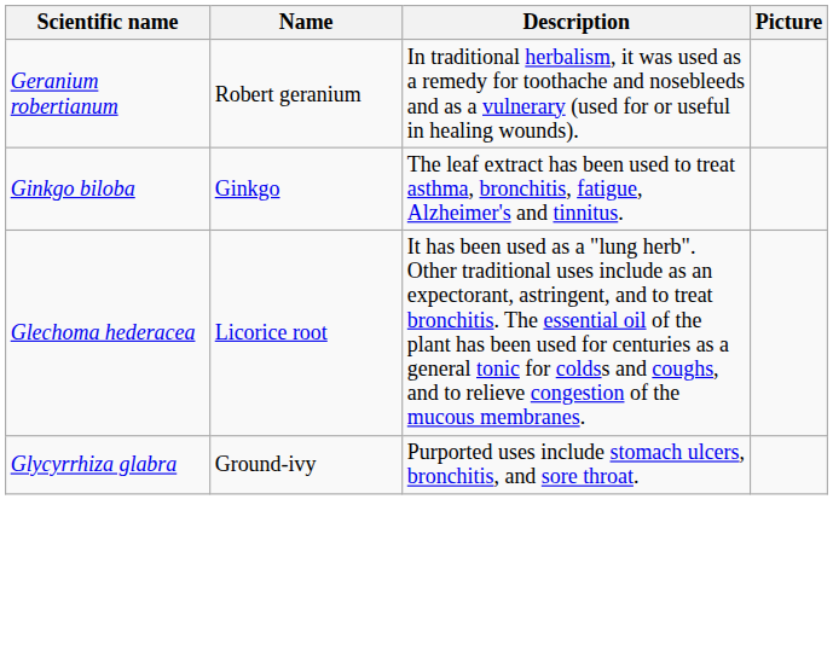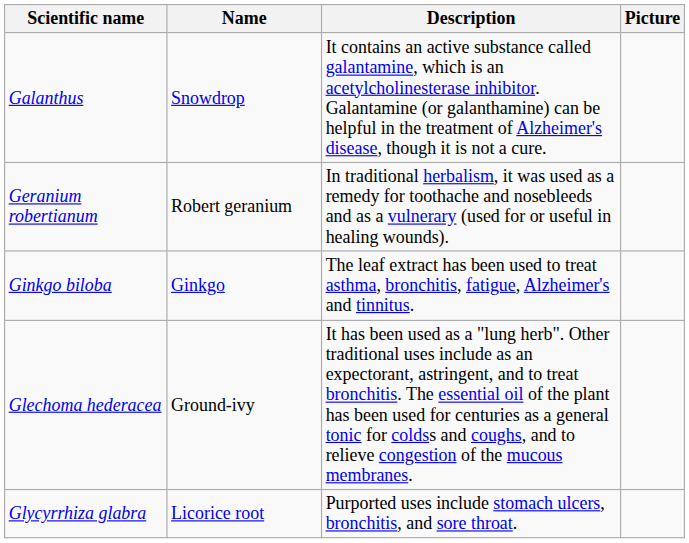 <table class="wikitable sortable">
 <tr>
 <th width=200px>Scientific name</th>
 <th width=200px>Name</th>
 <th width=400px>Description</th>
 <th>Picture</th>
+</tr>
+<tr>
+<td><em><a href='#'>Galanthus</a></em></td>
+<td><a href='#'>Snowdrop</a></td>
+<td>It contains an active substance called <a href='#'>galantamine</a>, which is an <a href='#'>acetylcholinesterase inhibitor</a>. Galantamine (or galanthamine) can be helpful in the treatment of <a href='#'>Alzheimer's disease</a>, though it is not a cure.</td>
+<td></td>
 </tr>
 <tr>
 <td><em><a href='#'>Geranium robertianum</a></em></td>
 <td>Robert geranium</td>
 <td>In traditional <a href='#'>herbalism</a>, it was used as a remedy for toothache and nosebleeds and as a <a href='#'>vulnerary</a> (used for or useful in healing wounds).</td>
 <td></td>
 </tr>
 <tr>
 <td><em><a href='#'>Ginkgo biloba</a></em></td>
 <td><a href='#'>Ginkgo</a></td>
 <td>The leaf extract has been used to treat <a href='#'>asthma</a>, <a href='#'>bronchitis</a>, <a href='#'>fatigue</a>, <a href='#'>Alzheimer's</a> and <a href='#'>tinnitus</a>.</td>
 <td></td>
 </tr>
 <tr>
 <td><em><a href='#'>Glechoma hederacea</a></em></td>
-<td><a href='#'>Licorice root</a></td>
+<td>Ground-ivy</td>
 <td>It has been used as a "lung herb". Other traditional uses include as an expectorant, astringent, and to treat <a href='#'>bronchitis</a>. The <a href='#'>essential oil</a> of the plant has been used for centuries as a general <a href='#'>tonic</a> for <a href='#'>colds</a>s and <a href='#'>coughs</a>, and to relieve <a href='#'>congestion</a> of the <a href='#'>mucous membranes</a>.</td>
 <td></td>
 </tr>
 <tr>
 <td><em><a href='#'>Glycyrrhiza glabra</a></em></td>
-<td>Ground-ivy</td>
+<td><a href='#'>Licorice root</a></td>
 <td>Purported uses include <a href='#'>stomach ulcers</a>, <a href='#'>bronchitis</a>, and <a href='#'>sore throat</a>.</td>
 <td></td>
 </tr>
 </table>
